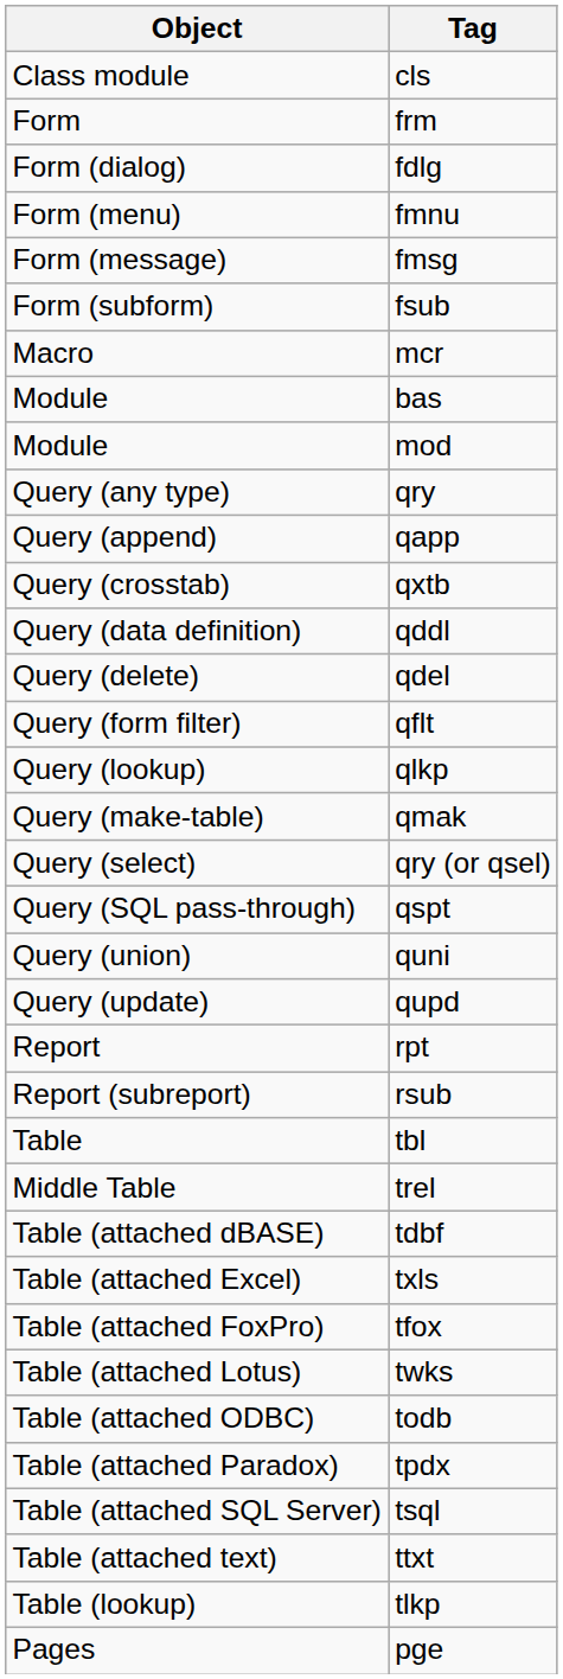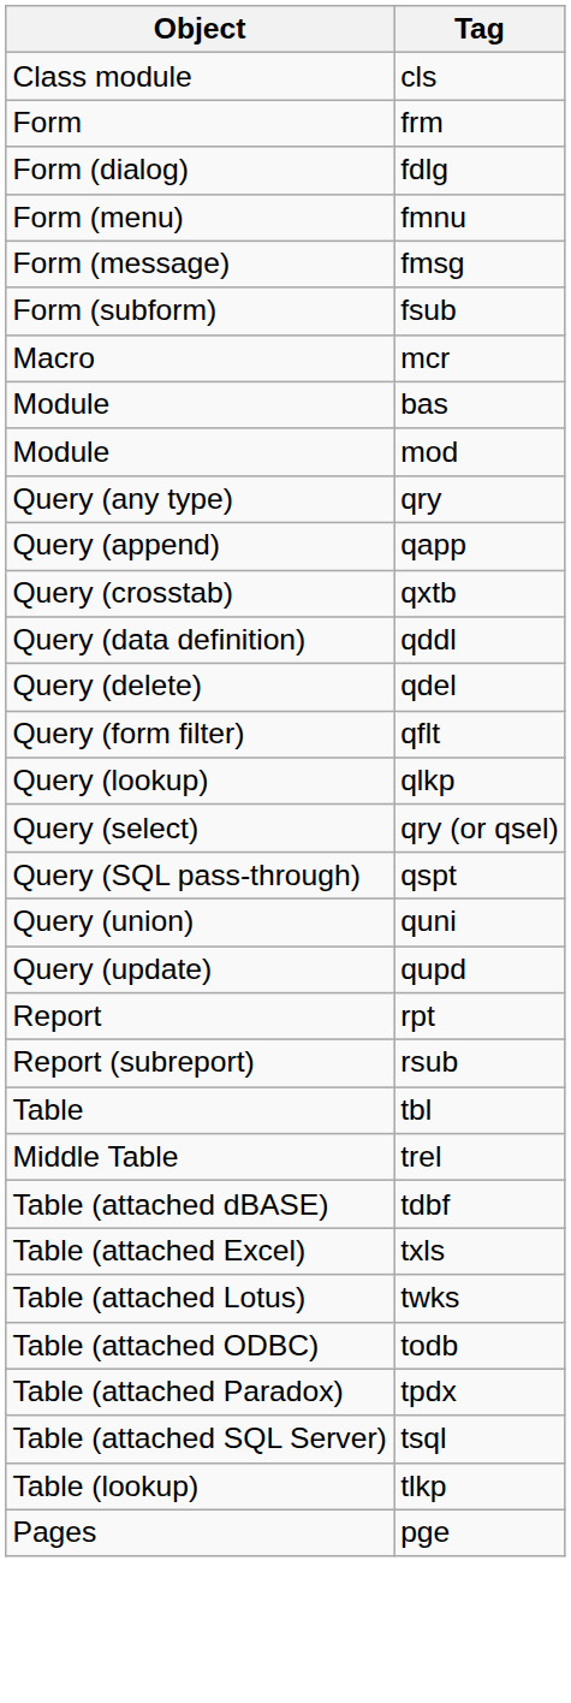 <table class="wikitable">
 <tr>
 <th>Object</th>
 <th>Tag</th>
 </tr>
 <tr>
 <td>Class module</td>
 <td>cls</td>
 </tr>
 <tr>
 <td>Form</td>
 <td>frm</td>
 </tr>
 <tr>
 <td>Form (dialog)</td>
 <td>fdlg</td>
 </tr>
 <tr>
 <td>Form (menu)</td>
 <td>fmnu</td>
 </tr>
 <tr>
 <td>Form (message)</td>
 <td>fmsg</td>
 </tr>
 <tr>
 <td>Form (subform)</td>
 <td>fsub</td>
 </tr>
 <tr>
 <td>Macro</td>
 <td>mcr</td>
 </tr>
 <tr>
 <td>Module</td>
 <td>bas</td>
 </tr>
 <tr>
 <td>Module</td>
 <td>mod</td>
 </tr>
 <tr>
 <td>Query (any type)</td>
 <td>qry</td>
 </tr>
 <tr>
 <td>Query (append)</td>
 <td>qapp</td>
 </tr>
 <tr>
 <td>Query (crosstab)</td>
 <td>qxtb</td>
 </tr>
 <tr>
 <td>Query (data definition)</td>
 <td>qddl</td>
 </tr>
 <tr>
 <td>Query (delete)</td>
 <td>qdel</td>
 </tr>
 <tr>
 <td>Query (form filter)</td>
 <td>qflt</td>
 </tr>
 <tr>
 <td>Query (lookup)</td>
 <td>qlkp</td>
 </tr>
 <tr>
-<td>Query (make-table)</td>
-<td>qmak</td>
-</tr>
-<tr>
 <td>Query (select)</td>
 <td>qry (or qsel)</td>
 </tr>
 <tr>
 <td>Query (SQL pass-through)</td>
 <td>qspt</td>
 </tr>
 <tr>
 <td>Query (union)</td>
 <td>quni</td>
 </tr>
 <tr>
 <td>Query (update)</td>
 <td>qupd</td>
 </tr>
 <tr>
 <td>Report</td>
 <td>rpt</td>
 </tr>
 <tr>
 <td>Report (subreport)</td>
 <td>rsub</td>
 </tr>
 <tr>
 <td>Table</td>
 <td>tbl</td>
 </tr>
 <tr>
 <td>Middle Table</td>
 <td>trel</td>
 </tr>
 <tr>
 <td>Table (attached dBASE)</td>
 <td>tdbf</td>
 </tr>
 <tr>
 <td>Table (attached Excel)</td>
 <td>txls</td>
 </tr>
 <tr>
-<td>Table (attached FoxPro)</td>
-<td>tfox</td>
-</tr>
-<tr>
 <td>Table (attached Lotus)</td>
 <td>twks</td>
 </tr>
 <tr>
 <td>Table (attached ODBC)</td>
 <td>todb</td>
 </tr>
 <tr>
 <td>Table (attached Paradox)</td>
 <td>tpdx</td>
 </tr>
 <tr>
 <td>Table (attached SQL Server)</td>
 <td>tsql</td>
 </tr>
 <tr>
-<td>Table (attached text)</td>
-<td>ttxt</td>
-</tr>
-<tr>
 <td>Table (lookup)</td>
 <td>tlkp</td>
 </tr>
 <tr>
 <td>Pages</td>
 <td>pge</td>
 </tr>
 </table>
